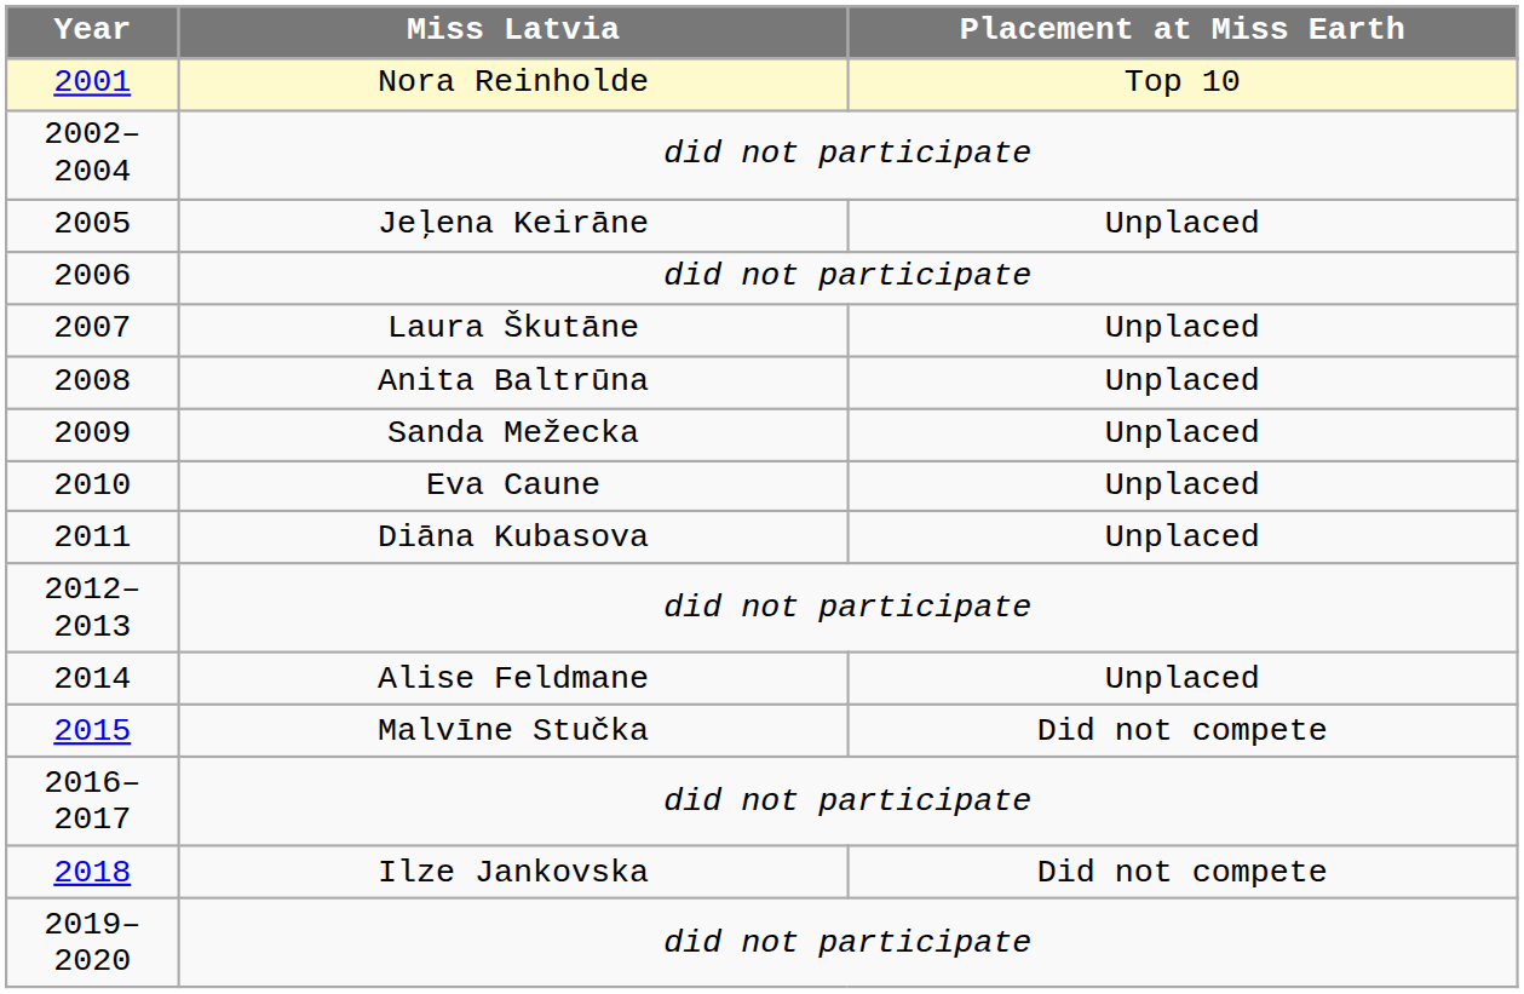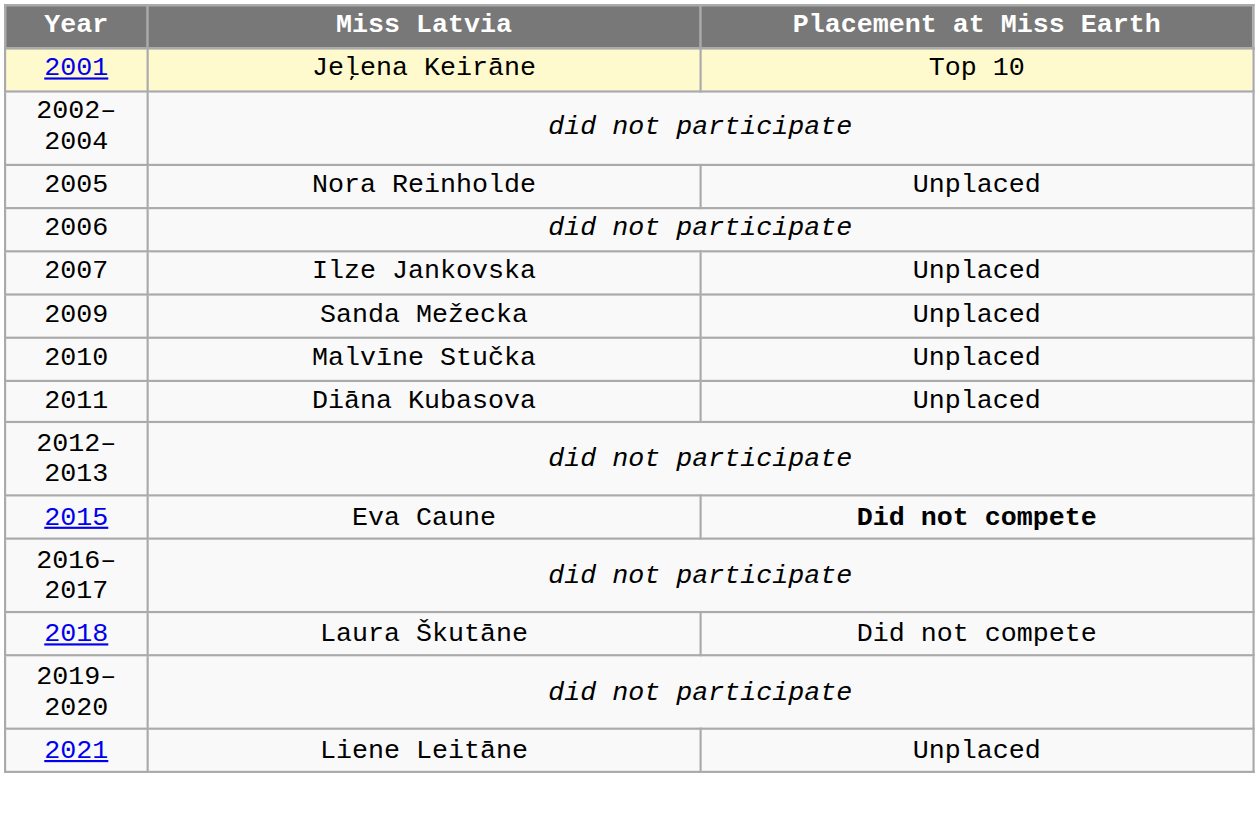 <table class="wikitable sortable" style="font-size: 95%; text-align:center">
 <tr>
 <th width="60" style="background-color:#787878;color:#FFFFFF;">Year</th>
 <th width="250" style="background-color:#787878;color:#FFFFFF;">Miss Latvia</th>
 <th width="250" style="background-color:#787878;color:#FFFFFF;">Placement at Miss Earth</th>
 </tr>
 <tr>
 </tr>
 <tr style="background-color:#FFFACD;">
 <td><a href='#'>2001</a></td>
-<td>Nora Reinholde</td>
+<td>Jeļena Keirāne</td>
 <td>Top 10</td>
 </tr>
 <tr>
 <td>2002–2004</td>
 <td colspan="2"><em>did not participate</em></td>
 </tr>
 <tr>
 <td>2005</td>
-<td>Jeļena Keirāne</td>
+<td>Nora Reinholde</td>
 <td>Unplaced</td>
 </tr>
 <tr>
 <td>2006</td>
 <td colspan="2"><em>did not participate</em></td>
 </tr>
 <tr>
 <td>2007</td>
-<td>Laura Škutāne</td>
-<td>Unplaced</td>
-</tr>
-<tr>
-<td>2008</td>
-<td>Anita Baltrūna</td>
+<td>Ilze Jankovska</td>
 <td>Unplaced</td>
 </tr>
 <tr>
 <td>2009</td>
 <td>Sanda Mežecka</td>
 <td>Unplaced</td>
 </tr>
 <tr>
 <td>2010</td>
-<td>Eva Caune</td>
+<td>Malvīne Stučka</td>
 <td>Unplaced</td>
 </tr>
 <tr>
 <td>2011</td>
 <td>Diāna Kubasova</td>
 <td>Unplaced</td>
 </tr>
 <tr>
 <td>2012–2013</td>
 <td colspan="2"><em>did not participate</em></td>
 </tr>
 <tr>
-<td>2014</td>
-<td>Alise Feldmane</td>
-<td>Unplaced</td>
-</tr>
-<tr>
 <td><a href='#'>2015</a></td>
-<td>Malvīne Stučka</td>
-<td>Did not compete</td>
+<td>Eva Caune</td>
+<td><strong>Did not compete</strong></td>
 </tr>
 <tr>
 <td>2016–2017</td>
 <td colspan="2"><em>did not participate</em></td>
 </tr>
 <tr>
 <td><a href='#'>2018</a></td>
-<td>Ilze Jankovska</td>
+<td>Laura Škutāne</td>
 <td>Did not compete</td>
 </tr>
 <tr>
 <td>2019–2020</td>
 <td colspan="2"><em>did not participate</em></td>
 </tr>
+<tr>
+<td><a href='#'>2021</a></td>
+<td>Liene Leitāne</td>
+<td>Unplaced</td>
+</tr>
 </table>
